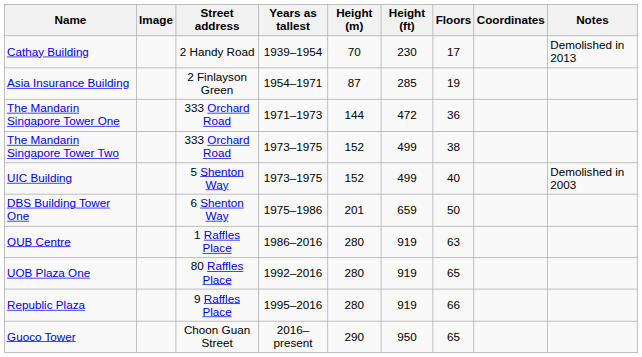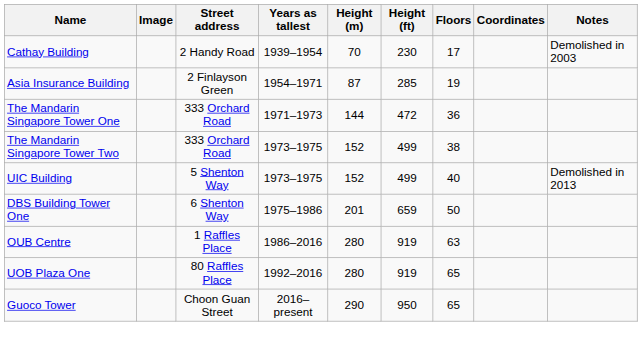 <table class="wikitable sortable">
 <tr>
 <th>Name</th>
 <th class="unsortable">Image</th>
 <th class="unsortable">Street address</th>
 <th>Years as tallest</th>
 <th>Height (m)</th>
 <th>Height (ft)</th>
 <th>Floors</th>
 <th>Coordinates</th>
 <th class="unsortable">Notes</th>
 </tr>
 <tr>
 <td><a href='#'>Cathay Building</a></td>
 <td></td>
 <td style="text-align:center;">2 Handy Road</td>
 <td style="text-align:center;">1939–1954</td>
 <td style="text-align:center;">70</td>
 <td style="text-align:center;">230</td>
 <td style="text-align:center;">17</td>
 <td style="text-align:center;"></td>
-<td>Demolished in 2013</td>
+<td>Demolished in 2003</td>
 </tr>
 <tr>
 <td><a href='#'>Asia Insurance Building</a></td>
 <td></td>
 <td style="text-align:center;">2 Finlayson Green</td>
 <td style="text-align:center;">1954–1971</td>
 <td style="text-align:center;">87</td>
 <td style="text-align:center;">285</td>
 <td style="text-align:center;">19</td>
 <td style="text-align:center;"></td>
 <td></td>
 </tr>
 <tr>
 <td><a href='#'>The Mandarin Singapore Tower One</a></td>
 <td></td>
 <td style="text-align:center;">333 <a href='#'>Orchard Road</a></td>
 <td style="text-align:center;">1971–1973</td>
 <td style="text-align:center;">144</td>
 <td style="text-align:center;">472</td>
 <td style="text-align:center;">36</td>
 <td style="text-align:center;"></td>
 <td></td>
 </tr>
 <tr>
 <td><a href='#'>The Mandarin Singapore Tower Two</a></td>
 <td></td>
 <td style="text-align:center;">333 <a href='#'>Orchard Road</a></td>
 <td style="text-align:center;">1973–1975</td>
 <td style="text-align:center;">152</td>
 <td style="text-align:center;">499</td>
 <td style="text-align:center;">38</td>
 <td style="text-align:center;"></td>
 <td></td>
 </tr>
 <tr>
 <td><a href='#'>UIC Building</a></td>
 <td></td>
 <td style="text-align:center;">5 <a href='#'>Shenton Way</a></td>
 <td style="text-align:center;">1973–1975</td>
 <td style="text-align:center;">152</td>
 <td style="text-align:center;">499</td>
 <td style="text-align:center;">40</td>
 <td style="text-align:center;"></td>
-<td>Demolished in 2003</td>
+<td>Demolished in 2013</td>
 </tr>
 <tr>
 <td><a href='#'>DBS Building Tower One</a></td>
 <td></td>
 <td style="text-align:center;">6 <a href='#'>Shenton Way</a></td>
 <td style="text-align:center;">1975–1986</td>
 <td style="text-align:center;">201</td>
 <td style="text-align:center;">659</td>
 <td style="text-align:center;">50</td>
 <td style="text-align:center;"></td>
 <td></td>
 </tr>
 <tr>
 <td><a href='#'>OUB Centre</a></td>
 <td></td>
 <td style="text-align:center;">1 <a href='#'>Raffles Place</a></td>
 <td style="text-align:center;">1986–2016</td>
 <td style="text-align:center;">280</td>
 <td style="text-align:center;">919</td>
 <td style="text-align:center;">63</td>
 <td style="text-align:center;"></td>
 <td></td>
 </tr>
 <tr>
 <td><a href='#'>UOB Plaza One</a></td>
 <td></td>
 <td style="text-align:center;">80 <a href='#'>Raffles Place</a></td>
 <td style="text-align:center;">1992–2016</td>
 <td style="text-align:center;">280</td>
 <td style="text-align:center;">919</td>
 <td style="text-align:center;">65</td>
 <td style="text-align:center;"></td>
 <td></td>
 </tr>
 <tr>
-<td><a href='#'>Republic Plaza</a></td>
-<td></td>
-<td style="text-align:center;">9 <a href='#'>Raffles Place</a></td>
-<td style="text-align:center;">1995–2016</td>
-<td style="text-align:center;">280</td>
-<td style="text-align:center;">919</td>
-<td style="text-align:center;">66</td>
-<td style="text-align:center;"></td>
-<td></td>
-</tr>
-<tr>
 <td><a href='#'>Guoco Tower</a></td>
 <td></td>
 <td style="text-align:center;">Choon Guan Street</td>
 <td style="text-align:center;">2016–present</td>
 <td style="text-align:center;">290</td>
 <td style="text-align:center;">950</td>
 <td style="text-align:center;">65</td>
 <td style="text-align:center;"></td>
 <td></td>
 </tr>
 </table>
